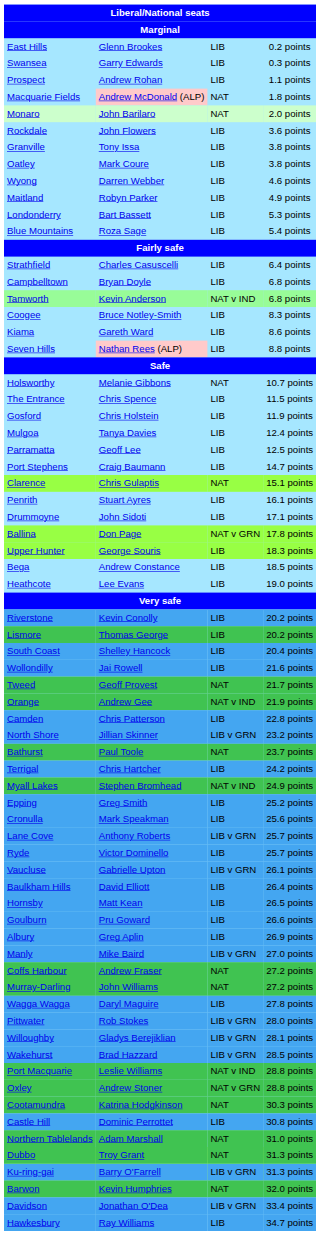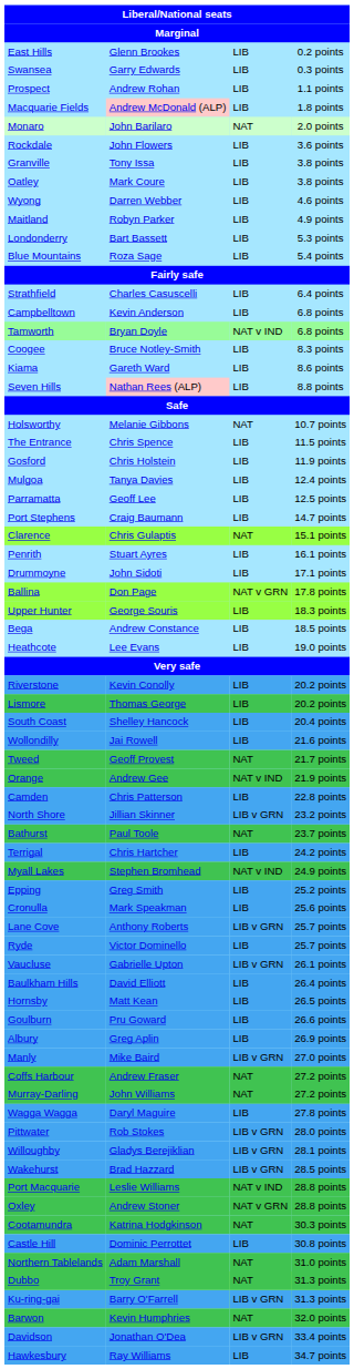 <table class="toccolours" cellpadding="5" cellspacing="0" style="float:left; margin-right:.5em; margin-top:.4em; font-size:90 points; background:#a6e7ff;">
 <tr>
 <th colspan="4" style="color:white; background:BLUE;">Liberal/National seats</th>
 </tr>
 <tr>
 <td colspan="4" style="text-align:center; background:blue; color:white;"><strong>Marginal</strong></td>
 </tr>
 <tr>
 <td><a href='#'>East Hills</a></td>
 <td><a href='#'>Glenn Brookes</a></td>
 <td>LIB</td>
 <td style="text-align:center;">0.2 points</td>
 </tr>
 <tr>
 <td><a href='#'>Swansea</a></td>
 <td><a href='#'>Garry Edwards</a></td>
 <td>LIB</td>
 <td style="text-align:center;">0.3 points</td>
 </tr>
 <tr>
 <td><a href='#'>Prospect</a></td>
 <td><a href='#'>Andrew Rohan</a></td>
 <td>LIB</td>
 <td style="text-align:center;">1.1 points</td>
 </tr>
 <tr>
 <td><a href='#'>Macquarie Fields</a></td>
 <td align="left" bgcolor="FFCACA"><a href='#'>Andrew McDonald</a> (ALP)</td>
-<td>NAT</td>
+<td>LIB</td>
 <td style="text-align:center;">1.8 points</td>
 </tr>
 <tr style="background:#CCFFCC;">
 <td><a href='#'>Monaro</a></td>
 <td><a href='#'>John Barilaro</a></td>
 <td>NAT</td>
 <td style="text-align:center;">2.0 points</td>
 </tr>
 <tr>
 <td><a href='#'>Rockdale</a></td>
 <td><a href='#'>John Flowers</a></td>
 <td>LIB</td>
 <td style="text-align:center;">3.6 points</td>
 </tr>
 <tr>
 <td><a href='#'>Granville</a></td>
 <td><a href='#'>Tony Issa</a></td>
 <td>LIB</td>
 <td style="text-align:center;">3.8 points</td>
 </tr>
 <tr>
 <td><a href='#'>Oatley</a></td>
 <td><a href='#'>Mark Coure</a></td>
 <td>LIB</td>
 <td style="text-align:center;">3.8 points</td>
 </tr>
 <tr>
 <td><a href='#'>Wyong</a></td>
 <td><a href='#'>Darren Webber</a></td>
 <td>LIB</td>
 <td style="text-align:center;">4.6 points</td>
 </tr>
 <tr>
 <td><a href='#'>Maitland</a></td>
 <td><a href='#'>Robyn Parker</a></td>
 <td>LIB</td>
 <td style="text-align:center;">4.9 points</td>
 </tr>
 <tr>
 <td><a href='#'>Londonderry</a></td>
 <td><a href='#'>Bart Bassett</a></td>
 <td>LIB</td>
 <td style="text-align:center;">5.3 points</td>
 </tr>
 <tr>
 <td><a href='#'>Blue Mountains</a></td>
 <td><a href='#'>Roza Sage</a></td>
 <td>LIB</td>
 <td style="text-align:center;">5.4 points</td>
 </tr>
 <tr>
 <td colspan="4" style="text-align:center; background:blue; color:white;"><strong>Fairly safe</strong></td>
 </tr>
 <tr style="background:#98fc98;">
 </tr>
 <tr>
 <td><a href='#'>Strathfield</a></td>
 <td><a href='#'>Charles Casuscelli</a></td>
 <td>LIB</td>
 <td style="text-align:center;">6.4 points</td>
 </tr>
 <tr>
 <td><a href='#'>Campbelltown</a></td>
-<td><a href='#'>Bryan Doyle</a></td>
+<td><a href='#'>Kevin Anderson</a></td>
 <td>LIB</td>
 <td style="text-align:center;">6.8 points</td>
 </tr>
 <tr style="background:#98fc98;">
 <td><a href='#'>Tamworth</a></td>
-<td><a href='#'>Kevin Anderson</a></td>
+<td><a href='#'>Bryan Doyle</a></td>
 <td>NAT v IND</td>
 <td style="text-align:center;">6.8 points</td>
 </tr>
 <tr>
 <td><a href='#'>Coogee</a></td>
 <td><a href='#'>Bruce Notley-Smith</a></td>
 <td>LIB</td>
 <td style="text-align:center;">8.3 points</td>
 </tr>
 <tr>
 <td><a href='#'>Kiama</a></td>
 <td><a href='#'>Gareth Ward</a></td>
 <td>LIB</td>
 <td style="text-align:center;">8.6 points</td>
 </tr>
 <tr>
 <td><a href='#'>Seven Hills</a></td>
 <td align="left" bgcolor="FFCACA"><a href='#'>Nathan Rees</a> (ALP)</td>
 <td>LIB</td>
 <td style="text-align:center;">8.8 points</td>
 </tr>
 <tr>
 <td colspan="4" style="text-align:center; background:blue; color:white;"><strong>Safe</strong></td>
 </tr>
 <tr>
 <td><a href='#'>Holsworthy</a></td>
 <td><a href='#'>Melanie Gibbons</a></td>
 <td>NAT</td>
 <td style="text-align:center;">10.7 points</td>
 </tr>
 <tr>
 <td><a href='#'>The Entrance</a></td>
 <td><a href='#'>Chris Spence</a></td>
 <td>LIB</td>
 <td style="text-align:center;">11.5 points</td>
 </tr>
 <tr>
 <td><a href='#'>Gosford</a></td>
 <td><a href='#'>Chris Holstein</a></td>
 <td>LIB</td>
 <td style="text-align:center;">11.9 points</td>
 </tr>
 <tr>
 <td><a href='#'>Mulgoa</a></td>
 <td><a href='#'>Tanya Davies</a></td>
 <td>LIB</td>
 <td style="text-align:center;">12.4 points</td>
 </tr>
 <tr>
 <td><a href='#'>Parramatta</a></td>
 <td><a href='#'>Geoff Lee</a></td>
 <td>LIB</td>
 <td style="text-align:center;">12.5 points</td>
 </tr>
 <tr>
 <td><a href='#'>Port Stephens</a></td>
 <td><a href='#'>Craig Baumann</a></td>
 <td>LIB</td>
 <td style="text-align:center;">14.7 points</td>
 </tr>
 <tr style="background:#98ff44;">
 <td><a href='#'>Clarence</a></td>
 <td><a href='#'>Chris Gulaptis</a></td>
 <td>NAT</td>
 <td style="text-align:center;">15.1 points</td>
 </tr>
 <tr>
 <td><a href='#'>Penrith</a></td>
 <td><a href='#'>Stuart Ayres</a></td>
 <td>LIB</td>
 <td style="text-align:center;">16.1 points</td>
 </tr>
 <tr>
 <td><a href='#'>Drummoyne</a></td>
 <td><a href='#'>John Sidoti</a></td>
 <td>LIB</td>
 <td style="text-align:center;">17.1 points</td>
 </tr>
 <tr style="background:#98ff44;">
 <td><a href='#'>Ballina</a></td>
 <td><a href='#'>Don Page</a></td>
 <td>NAT v GRN</td>
 <td style="text-align:center;">17.8 points</td>
 </tr>
 <tr style="background:#98ff44;">
 <td><a href='#'>Upper Hunter</a></td>
 <td><a href='#'>George Souris</a></td>
 <td>LIB</td>
 <td style="text-align:center;">18.3 points</td>
 </tr>
 <tr>
 <td><a href='#'>Bega</a></td>
 <td><a href='#'>Andrew Constance</a></td>
 <td>LIB</td>
 <td style="text-align:center;">18.5 points</td>
 </tr>
 <tr>
 <td><a href='#'>Heathcote</a></td>
 <td><a href='#'>Lee Evans</a></td>
 <td>LIB</td>
 <td style="text-align:center;">19.0 points</td>
 </tr>
 <tr>
 <td colspan="4" style="text-align:center; background:blue; color:white;"><strong>Very safe</strong></td>
 </tr>
 <tr style="background:#44a6f1;">
 <td><a href='#'>Riverstone</a></td>
 <td><a href='#'>Kevin Conolly</a></td>
 <td>LIB</td>
 <td style="text-align:center;">20.2 points</td>
 </tr>
 <tr style="background:#40C351;">
 <td><a href='#'>Lismore</a></td>
 <td><a href='#'>Thomas George</a></td>
 <td>LIB</td>
 <td style="text-align:center;">20.2 points</td>
 </tr>
 <tr style="background:#44a6f1;">
 <td><a href='#'>South Coast</a></td>
 <td><a href='#'>Shelley Hancock</a></td>
 <td>LIB</td>
 <td style="text-align:center;">20.4 points</td>
 </tr>
 <tr style="background:#44a6f1;">
 <td><a href='#'>Wollondilly</a></td>
 <td><a href='#'>Jai Rowell</a></td>
 <td>LIB</td>
 <td style="text-align:center;">21.6 points</td>
 </tr>
 <tr>
 <td style="text-align:left; background:#40C351;"><a href='#'>Tweed</a></td>
 <td style="text-align:left; background:#40C351;"><a href='#'>Geoff Provest</a></td>
 <td style="text-align:left; background:#40C351;">NAT</td>
 <td style="text-align:center; background:#40C351;">21.7 points</td>
 </tr>
 <tr>
 <td style="text-align:left; background:#40C351;"><a href='#'>Orange</a></td>
 <td style="text-align:left; background:#40C351;"><a href='#'>Andrew Gee</a></td>
 <td style="text-align:left; background:#40C351;">NAT v IND</td>
 <td style="text-align:center; background:#40C351;">21.9 points</td>
 </tr>
 <tr>
 <td style="text-align:left; background:#44a6f1;"><a href='#'>Camden</a></td>
 <td style="text-align:left; background:#44a6f1;"><a href='#'>Chris Patterson</a></td>
 <td style="text-align:left; background:#44a6f1;">LIB</td>
 <td style="text-align:center; background:#44a6f1;">22.8 points</td>
 </tr>
 <tr>
 <td style="text-align:left; background:#44a6f1;"><a href='#'>North Shore</a></td>
 <td style="text-align:left; background:#44a6f1;"><a href='#'>Jillian Skinner</a></td>
 <td style="text-align:left; background:#44a6f1;">LIB v GRN</td>
 <td style="text-align:center; background:#44a6f1;">23.2 points</td>
 </tr>
 <tr>
 <td style="text-align:left; background:#40C351;"><a href='#'>Bathurst</a></td>
 <td style="text-align:left; background:#40C351;"><a href='#'>Paul Toole</a></td>
 <td style="text-align:left; background:#40C351;">NAT</td>
 <td style="text-align:center; background:#40C351;">23.7 points</td>
 </tr>
 <tr>
 <td style="text-align:left; background:#44a6f1;"><a href='#'>Terrigal</a></td>
 <td style="text-align:left; background:#44a6f1;"><a href='#'>Chris Hartcher</a></td>
 <td style="text-align:left; background:#44a6f1;">LIB</td>
 <td style="text-align:center; background:#44a6f1;">24.2 points</td>
 </tr>
 <tr>
 <td style="text-align:left; background:#40C351;"><a href='#'>Myall Lakes</a></td>
 <td style="text-align:left; background:#40C351;"><a href='#'>Stephen Bromhead</a></td>
 <td style="text-align:left; background:#40C351;">NAT v IND</td>
 <td style="text-align:center; background:#40C351;">24.9 points</td>
 </tr>
 <tr>
 <td style="text-align:left; background:#44a6f1;"><a href='#'>Epping</a></td>
 <td style="text-align:left; background:#44a6f1;"><a href='#'>Greg Smith</a></td>
 <td style="text-align:left; background:#44a6f1;">LIB</td>
 <td style="text-align:center; background:#44a6f1;">25.2 points</td>
 </tr>
 <tr>
 <td style="text-align:left; background:#44a6f1;"><a href='#'>Cronulla</a></td>
 <td style="text-align:left; background:#44a6f1;"><a href='#'>Mark Speakman</a></td>
 <td style="text-align:left; background:#44a6f1;">LIB</td>
 <td style="text-align:center; background:#44a6f1;">25.6 points</td>
 </tr>
 <tr>
 <td style="text-align:left; background:#44a6f1;"><a href='#'>Lane Cove</a></td>
 <td style="text-align:left; background:#44a6f1;"><a href='#'>Anthony Roberts</a></td>
 <td style="text-align:left; background:#44a6f1;">LIB v GRN</td>
 <td style="text-align:center; background:#44a6f1;">25.7 points</td>
 </tr>
 <tr>
 <td style="text-align:left; background:#44a6f1;"><a href='#'>Ryde</a></td>
 <td style="text-align:left; background:#44a6f1;"><a href='#'>Victor Dominello</a></td>
 <td style="text-align:left; background:#44a6f1;">LIB</td>
 <td style="text-align:center; background:#44a6f1;">25.7 points</td>
 </tr>
 <tr>
 <td style="text-align:left; background:#44a6f1;"><a href='#'>Vaucluse</a></td>
 <td style="text-align:left; background:#44a6f1;"><a href='#'>Gabrielle Upton</a></td>
 <td style="text-align:left; background:#44a6f1;">LIB v GRN</td>
 <td style="text-align:center; background:#44a6f1;">26.1 points</td>
 </tr>
 <tr>
 <td style="text-align:left; background:#44a6f1;"><a href='#'>Baulkham Hills</a></td>
 <td style="text-align:left; background:#44a6f1;"><a href='#'>David Elliott</a></td>
 <td style="text-align:left; background:#44a6f1;">LIB</td>
 <td style="text-align:center; background:#44a6f1;">26.4 points</td>
 </tr>
 <tr>
 <td style="text-align:left; background:#44a6f1;"><a href='#'>Hornsby</a></td>
 <td style="text-align:left; background:#44a6f1;"><a href='#'>Matt Kean</a></td>
 <td style="text-align:left; background:#44a6f1;">LIB</td>
 <td style="text-align:center; background:#44a6f1;">26.5 points</td>
 </tr>
 <tr>
 <td style="text-align:left; background:#44a6f1;"><a href='#'>Goulburn</a></td>
 <td style="text-align:left; background:#44a6f1;"><a href='#'>Pru Goward</a></td>
 <td style="text-align:left; background:#44a6f1;">LIB</td>
 <td style="text-align:center; background:#44a6f1;">26.6 points</td>
 </tr>
 <tr>
 <td style="text-align:left; background:#44a6f1;"><a href='#'>Albury</a></td>
 <td style="text-align:left; background:#44a6f1;"><a href='#'>Greg Aplin</a></td>
 <td style="text-align:left; background:#44a6f1;">LIB</td>
 <td style="text-align:center; background:#44a6f1;">26.9 points</td>
 </tr>
 <tr>
 <td style="text-align:left; background:#44a6f1;"><a href='#'>Manly</a></td>
 <td style="text-align:left; background:#44a6f1;"><a href='#'>Mike Baird</a></td>
 <td style="text-align:left; background:#44a6f1;">LIB v GRN</td>
 <td style="text-align:center; background:#44a6f1;">27.0 points</td>
 </tr>
 <tr>
 <td style="text-align:left; background:#40C351;"><a href='#'>Coffs Harbour</a></td>
 <td style="text-align:left; background:#40C351;"><a href='#'>Andrew Fraser</a></td>
 <td style="text-align:left; background:#40C351;">NAT</td>
 <td style="text-align:center; background:#40C351;">27.2 points</td>
 </tr>
 <tr>
 <td style="text-align:left; background:#40C351;"><a href='#'>Murray-Darling</a></td>
 <td style="text-align:left; background:#40C351;"><a href='#'>John Williams</a></td>
 <td style="text-align:left; background:#40C351;">NAT</td>
 <td style="text-align:center; background:#40C351;">27.2 points</td>
 </tr>
 <tr>
 <td style="text-align:left; background:#44a6f1;"><a href='#'>Wagga Wagga</a></td>
 <td style="text-align:left; background:#44a6f1;"><a href='#'>Daryl Maguire</a></td>
 <td style="text-align:left; background:#44a6f1;">LIB</td>
 <td style="text-align:center; background:#44a6f1;">27.8 points</td>
 </tr>
 <tr>
 <td style="text-align:left; background:#44a6f1;"><a href='#'>Pittwater</a></td>
 <td style="text-align:left; background:#44a6f1;"><a href='#'>Rob Stokes</a></td>
 <td style="text-align:left; background:#44a6f1;">LIB v GRN</td>
 <td style="text-align:center; background:#44a6f1;">28.0 points</td>
 </tr>
 <tr>
 <td style="text-align:left; background:#44a6f1;"><a href='#'>Willoughby</a></td>
 <td style="text-align:left; background:#44a6f1;"><a href='#'>Gladys Berejiklian</a></td>
 <td style="text-align:left; background:#44a6f1;">LIB v GRN</td>
 <td style="text-align:center; background:#44a6f1;">28.1 points</td>
 </tr>
 <tr>
 <td style="text-align:left; background:#44a6f1;"><a href='#'>Wakehurst</a></td>
 <td style="text-align:left; background:#44a6f1;"><a href='#'>Brad Hazzard</a></td>
 <td style="text-align:left; background:#44a6f1;">LIB v GRN</td>
 <td style="text-align:center; background:#44a6f1;">28.5 points</td>
 </tr>
 <tr>
 <td style="text-align:left; background:#40C351;"><a href='#'>Port Macquarie</a></td>
 <td style="text-align:left; background:#40C351;"><a href='#'>Leslie Williams</a></td>
 <td style="text-align:left; background:#40C351;">NAT v IND</td>
 <td style="text-align:center; background:#40C351;">28.8 points</td>
 </tr>
 <tr>
 <td style="text-align:left; background:#40C351;"><a href='#'>Oxley</a></td>
 <td style="text-align:left; background:#40C351;"><a href='#'>Andrew Stoner</a></td>
 <td style="text-align:left; background:#40C351;">NAT v GRN</td>
 <td style="text-align:center; background:#40C351;">28.8 points</td>
 </tr>
 <tr>
 <td style="text-align:left; background:#40C351;"><a href='#'>Cootamundra</a></td>
 <td style="text-align:left; background:#40C351;"><a href='#'>Katrina Hodgkinson</a></td>
 <td style="text-align:left; background:#40C351;">NAT</td>
 <td style="text-align:center; background:#40C351;">30.3 points</td>
 </tr>
 <tr>
 <td style="text-align:left; background:#44a6f1;"><a href='#'>Castle Hill</a></td>
 <td style="text-align:left; background:#44a6f1;"><a href='#'>Dominic Perrottet</a></td>
 <td style="text-align:left; background:#44a6f1;">LIB</td>
 <td style="text-align:center; background:#44a6f1;">30.8 points</td>
 </tr>
 <tr>
 <td style="text-align:left; background:#40C351;"><a href='#'>Northern Tablelands</a></td>
 <td style="text-align:left; background:#40C351;"><a href='#'>Adam Marshall</a></td>
 <td style="text-align:left; background:#40C351;">NAT</td>
 <td style="text-align:center; background:#40C351;">31.0 points</td>
 </tr>
 <tr style="background:#98ff44;">
 <td style="text-align:left; background:#40C351;"><a href='#'>Dubbo</a></td>
 <td style="text-align:left; background:#40C351;"><a href='#'>Troy Grant</a></td>
 <td style="text-align:left; background:#40C351;">NAT</td>
 <td style="text-align:center; background:#40C351;">31.3 points</td>
 </tr>
 <tr style="background:#98ff44;">
 <td style="text-align:left; background:#44a6f1;"><a href='#'>Ku-ring-gai</a></td>
 <td style="text-align:left; background:#44a6f1;"><a href='#'>Barry O'Farrell</a></td>
 <td style="text-align:left; background:#44a6f1;">LIB v GRN</td>
 <td style="text-align:center; background:#44a6f1;">31.3 points</td>
 </tr>
 <tr>
 <td style="text-align:left; background:#40C351;"><a href='#'>Barwon</a></td>
 <td style="text-align:left; background:#40C351;"><a href='#'>Kevin Humphries</a></td>
 <td style="text-align:left; background:#40C351;">NAT</td>
 <td style="text-align:center; background:#40C351;">32.0 points</td>
 </tr>
 <tr>
 <td style="text-align:left; background:#44a6f1;"><a href='#'>Davidson</a></td>
 <td style="text-align:left; background:#44a6f1;"><a href='#'>Jonathan O'Dea</a></td>
 <td style="text-align:left; background:#44a6f1;">LIB v GRN</td>
 <td style="text-align:center; background:#44a6f1;">33.4 points</td>
 </tr>
 <tr>
 <td style="text-align:left; background:#44a6f1;"><a href='#'>Hawkesbury</a></td>
 <td style="text-align:left; background:#44a6f1;"><a href='#'>Ray Williams</a></td>
 <td style="text-align:left; background:#44a6f1;">LIB</td>
 <td style="text-align:center; background:#44a6f1;">34.7 points</td>
 </tr>
 <tr>
 </tr>
 </table>
